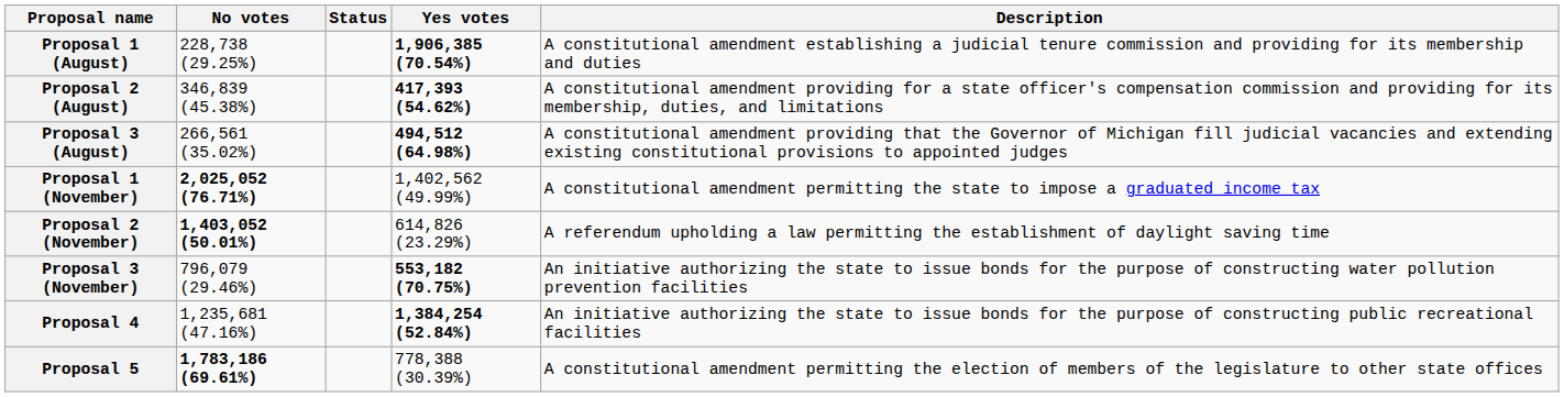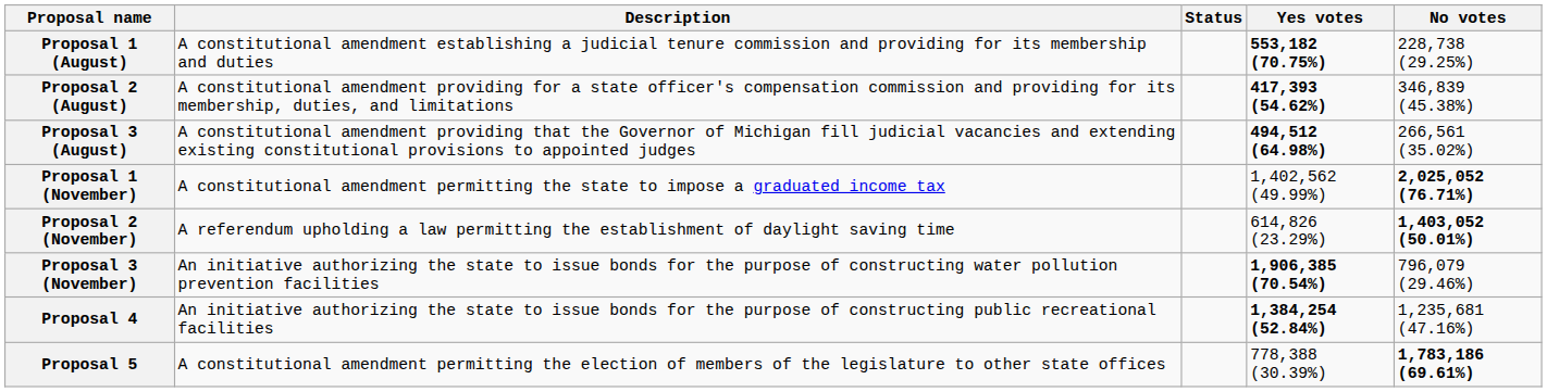 <table class="wikitable sortable plainrowheaders">
 <tr>
 <th scope="col">Proposal name</th>
-<th scope="col">No votes</th>
+<th class="unsortable" scope="col">Description</th>
 <th scope="col">Status</th>
 <th scope="col">Yes votes</th>
-<th class="unsortable" scope="col">Description</th>
+<th scope="col">No votes</th>
 </tr>
 <tr>
 <th scope="row">Proposal 1 (August)</th>
+<td>A constitutional amendment establishing a judicial tenure commission and providing for its membership and duties</td>
+<td></td>
+<td><strong>553,182 (70.75%)</strong></td>
 <td>228,738 (29.25%)</td>
-<td></td>
-<td><strong>1,906,385 (70.54%)</strong></td>
-<td>A constitutional amendment establishing a judicial tenure commission and providing for its membership and duties</td>
 </tr>
 <tr>
 <th scope="row">Proposal 2 (August)</th>
-<td>346,839 (45.38%)</td>
+<td>A constitutional amendment providing for a state officer's compensation commission and providing for its membership, duties, and limitations</td>
 <td></td>
 <td><strong>417,393 (54.62%)</strong></td>
-<td>A constitutional amendment providing for a state officer's compensation commission and providing for its membership, duties, and limitations</td>
+<td>346,839 (45.38%)</td>
 </tr>
 <tr>
 <th scope="row">Proposal 3 (August)</th>
-<td>266,561 (35.02%)</td>
+<td>A constitutional amendment providing that the Governor of Michigan fill judicial vacancies and extending existing constitutional provisions to appointed judges</td>
 <td></td>
 <td><strong>494,512 (64.98%)</strong></td>
-<td>A constitutional amendment providing that the Governor of Michigan fill judicial vacancies and extending existing constitutional provisions to appointed judges</td>
+<td>266,561 (35.02%)</td>
 </tr>
 <tr>
 <th scope="row">Proposal 1 (November)</th>
-<td><strong>2,025,052 (76.71%)</strong></td>
+<td>A constitutional amendment permitting the state to impose a <a href='#'>graduated income tax</a></td>
 <td></td>
 <td>1,402,562 (49.99%)</td>
-<td>A constitutional amendment permitting the state to impose a <a href='#'>graduated income tax</a></td>
+<td><strong>2,025,052 (76.71%)</strong></td>
 </tr>
 <tr>
 <th scope="row">Proposal 2 (November)</th>
-<td><strong>1,403,052 (50.01%)</strong></td>
+<td>A referendum upholding a law permitting the establishment of daylight saving time</td>
 <td></td>
 <td>614,826 (23.29%)</td>
-<td>A referendum upholding a law permitting the establishment of daylight saving time</td>
+<td><strong>1,403,052 (50.01%)</strong></td>
 </tr>
 <tr>
 <th scope="row">Proposal 3 (November)</th>
+<td>An initiative authorizing the state to issue bonds for the purpose of constructing water pollution prevention facilities</td>
+<td></td>
+<td><strong>1,906,385 (70.54%)</strong></td>
 <td>796,079 (29.46%)</td>
-<td></td>
-<td><strong>553,182 (70.75%)</strong></td>
-<td>An initiative authorizing the state to issue bonds for the purpose of constructing water pollution prevention facilities</td>
 </tr>
 <tr>
 <th scope="row">Proposal 4</th>
-<td>1,235,681 (47.16%)</td>
+<td>An initiative authorizing the state to issue bonds for the purpose of constructing public recreational facilities</td>
 <td></td>
 <td><strong>1,384,254 (52.84%)</strong></td>
-<td>An initiative authorizing the state to issue bonds for the purpose of constructing public recreational facilities</td>
+<td>1,235,681 (47.16%)</td>
 </tr>
 <tr>
 <th scope="row">Proposal 5</th>
-<td><strong>1,783,186 (69.61%)</strong></td>
+<td>A constitutional amendment permitting the election of members of the legislature to other state offices</td>
 <td></td>
 <td>778,388 (30.39%)</td>
-<td>A constitutional amendment permitting the election of members of the legislature to other state offices</td>
+<td><strong>1,783,186 (69.61%)</strong></td>
 </tr>
 </table>
